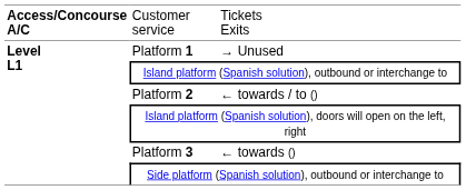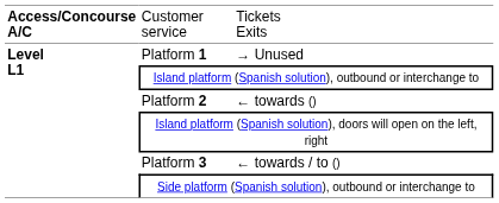 <table table border=0 cellspacing=0 cellpadding=3>
 <tr>
 <td style="border-top:solid 1px gray;" width=50 valign=top><strong>Access/Concourse<br>A/C</strong></td>
 <td style="border-top:solid 1px gray;" width=100 valign=top>Customer service</td>
 <td style="border-top:solid 1px gray;" width=285 valign=top>Tickets<br>Exits</td>
 </tr>
 <tr>
 <td style="border-top:solid 1px gray;border-bottom:solid 1px gray;" rowspan=6 valign=top><strong>Level<br>L1</strong></td>
 <td style="border-top:solid 1px gray;">Platform <span><strong>1</strong></span></td>
 <td style="border-top:solid 1px gray;"><span>→</span> Unused</td>
 </tr>
 <tr>
 <td style="border-top:solid 2px black;border-right:solid 2px black;border-left:solid 2px black;border-bottom:solid 2px black;text-align:center;" colspan=2><small><a href='#'>Island platform</a> (<a href='#'>Spanish solution</a>), outbound or interchange to </small></td>
 </tr>
 <tr>
 <td>Platform <span><strong>2</strong></span></td>
-<td>←  towards  /  to  <small>()</small></td>
+<td>←  towards  <small>()</small></td>
 </tr>
 <tr>
 <td style="border-right:solid 2px black;border-left:solid 2px black;border-top:solid 2px black;border-bottom:solid 2px black;text-align:center;" colspan=2><small><a href='#'>Island platform</a> (<a href='#'>Spanish solution</a>), doors will open on the left, right</small></td>
 </tr>
 <tr>
 <td>Platform <strong>3</strong></td>
-<td>←  towards  <small>()</small></td>
+<td>←  towards  /  to  <small>()</small></td>
 </tr>
 <tr>
 <td style="border-right:solid 2px black;border-left:solid 2px black;border-top:solid 2px black;border-bottom:solid 1px gray;text-align:center;" colspan=2><small><a href='#'>Side platform</a> (<a href='#'>Spanish solution</a>), outbound or interchange to </small></td>
 </tr>
 </table>
